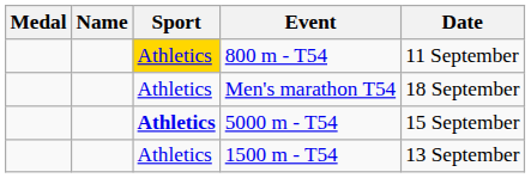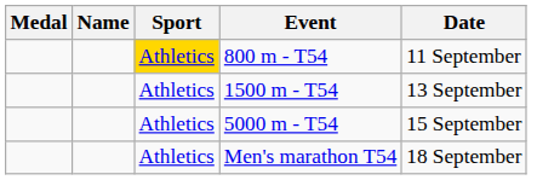 <table class="wikitable sortable" style="font-size:92%">
 <tr>
 <th>Medal</th>
 <th>Name</th>
 <th>Sport</th>
 <th>Event</th>
 <th>Date</th>
 </tr>
 <tr>
 <td></td>
 <td></td>
 <td style="background: gold;"><a href='#'>Athletics</a></td>
 <td><a href='#'>800 m - T54</a></td>
 <td>11 September</td>
 </tr>
 <tr>
 <td></td>
 <td></td>
 <td><a href='#'>Athletics</a></td>
-<td><a href='#'>Men's marathon T54</a></td>
-<td>18 September</td>
+<td><a href='#'>1500 m - T54</a></td>
+<td>13 September</td>
 </tr>
 <tr>
 <td></td>
 <td></td>
-<td><strong><a href='#'>Athletics</a></strong></td>
+<td><a href='#'>Athletics</a></td>
 <td><a href='#'>5000 m - T54</a></td>
 <td>15 September</td>
 </tr>
 <tr>
 <td></td>
 <td></td>
 <td><a href='#'>Athletics</a></td>
-<td><a href='#'>1500 m - T54</a></td>
-<td>13 September</td>
+<td><a href='#'>Men's marathon T54</a></td>
+<td>18 September</td>
 </tr>
 </table>
